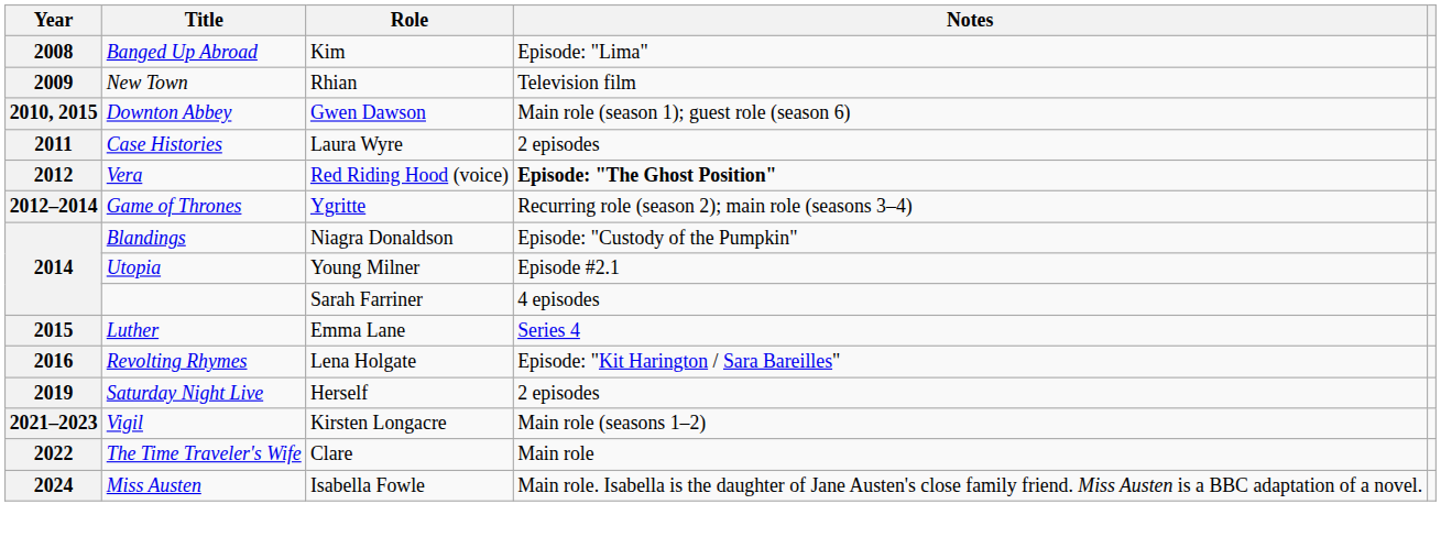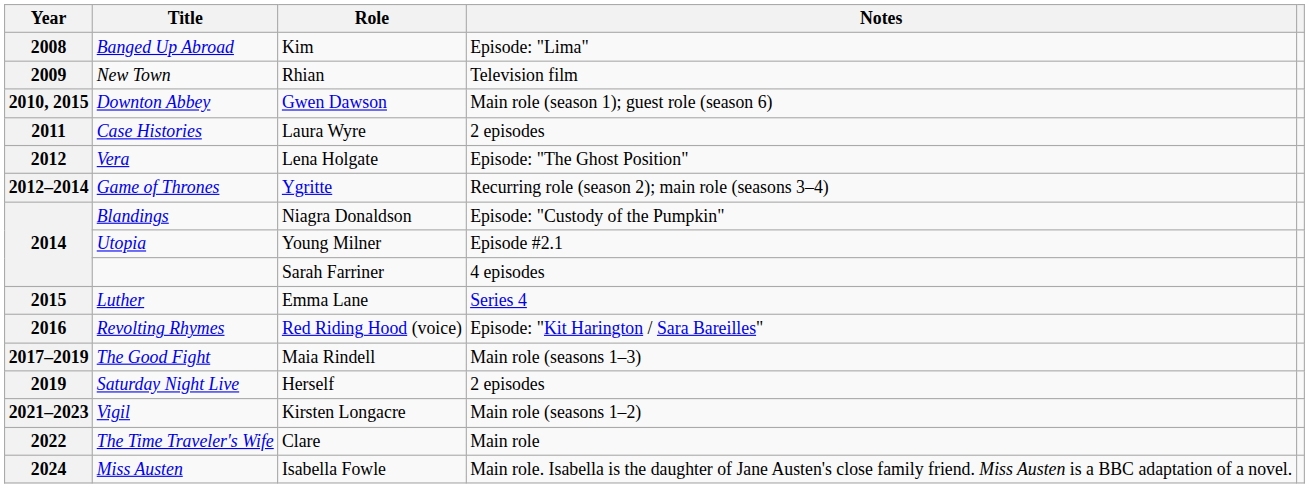 <table class="wikitable plainrowheaders sortable">
 <tr>
 <th scope="col">Year</th>
 <th scope="col">Title</th>
 <th scope="col">Role</th>
 <th scope="col" class="unsortable">Notes</th>
 <th scope="col" class="unsortable"></th>
 </tr>
 <tr>
 <th scope=row>2008</th>
 <td><em><a href='#'>Banged Up Abroad</a></em></td>
 <td>Kim</td>
 <td>Episode: "Lima"</td>
 <td style="text-align:center;"></td>
 </tr>
 <tr>
 <th scope=row>2009</th>
 <td><em>New Town</em></td>
 <td>Rhian</td>
 <td>Television film</td>
 <td style="text-align:center;"></td>
 </tr>
 <tr>
 <th scope=row>2010, 2015</th>
 <td><em><a href='#'>Downton Abbey</a></em></td>
 <td><a href='#'>Gwen Dawson</a></td>
 <td>Main role (season 1); guest role (season 6)</td>
 <td style="text-align:center;"></td>
 </tr>
 <tr>
 <th scope=row>2011</th>
 <td><em><a href='#'>Case Histories</a></em></td>
 <td>Laura Wyre</td>
 <td>2 episodes</td>
 <td style="text-align:center;"></td>
 </tr>
 <tr>
 <th scope=row>2012</th>
 <td><em><a href='#'>Vera</a></em></td>
-<td><a href='#'>Red Riding Hood</a> (voice)</td>
-<td><strong>Episode: "The Ghost Position"</strong></td>
+<td>Lena Holgate</td>
+<td>Episode: "The Ghost Position"</td>
 <td style="text-align:center;"></td>
 </tr>
 <tr>
 <th scope=row>2012–2014</th>
 <td><em><a href='#'>Game of Thrones</a></em></td>
 <td><a href='#'>Ygritte</a></td>
 <td>Recurring role (season 2); main role (seasons 3–4)</td>
 <td style="text-align:center;"></td>
 </tr>
 <tr>
 <th rowspan="3" scope="row">2014</th>
 <td><em><a href='#'>Blandings</a></em></td>
 <td>Niagra Donaldson</td>
 <td>Episode: "Custody of the Pumpkin"</td>
 <td style="text-align:center;"></td>
 </tr>
 <tr>
 <td><em><a href='#'>Utopia</a></em></td>
 <td>Young Milner</td>
 <td>Episode #2.1</td>
 <td style="text-align:center;"></td>
 </tr>
 <tr>
 <td><em></em></td>
 <td>Sarah Farriner</td>
 <td>4 episodes</td>
 <td style="text-align:center;"></td>
 </tr>
 <tr>
 <th scope=row>2015</th>
 <td><em><a href='#'>Luther</a></em></td>
 <td>Emma Lane</td>
 <td><a href='#'>Series 4</a></td>
 <td style="text-align:center;"></td>
 </tr>
 <tr>
 <th scope=row>2016</th>
 <td><em><a href='#'>Revolting Rhymes</a></em></td>
-<td>Lena Holgate</td>
+<td><a href='#'>Red Riding Hood</a> (voice)</td>
 <td>Episode: "<a href='#'>Kit Harington</a> / <a href='#'>Sara Bareilles</a>"</td>
+<td style="text-align:center;"></td>
+</tr>
+<tr>
+<th scope=row>2017–2019</th>
+<td><em><a href='#'>The Good Fight</a></em></td>
+<td>Maia Rindell</td>
+<td>Main role (seasons 1–3)</td>
 <td style="text-align:center;"></td>
 </tr>
 <tr>
 <th scope=row>2019</th>
 <td><em><a href='#'>Saturday Night Live</a></em></td>
 <td>Herself</td>
 <td>2 episodes</td>
 <td style="text-align:center;"></td>
 </tr>
 <tr>
 <th scope=row>2021–2023</th>
 <td><em><a href='#'>Vigil</a></em></td>
 <td>Kirsten Longacre</td>
 <td>Main role (seasons 1–2)</td>
 <td style="text-align:center;"></td>
 </tr>
 <tr>
 <th scope=row>2022</th>
 <td><em><a href='#'>The Time Traveler's Wife</a></em></td>
 <td>Clare</td>
 <td>Main role</td>
 <td style="text-align:center;"></td>
 </tr>
 <tr>
 <th scope=row>2024</th>
 <td><em><a href='#'>Miss Austen</a></em></td>
 <td>Isabella Fowle</td>
 <td>Main role. Isabella is the daughter of Jane Austen's close family friend. <em>Miss Austen</em> is a BBC adaptation of a novel.</td>
 <td style="text-align:center;"></td>
 </tr>
 </table>
